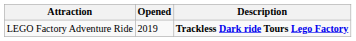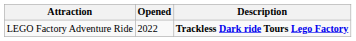 <table class="wikitable sortable">
 <tr>
 <th>Attraction</th>
 <th>Opened</th>
 <th>Description</th>
 </tr>
 <tr>
 <td>LEGO Factory Adventure Ride</td>
-<td>2019</td>
+<td>2022</td>
 <td><strong>Trackless <a href='#'>Dark ride</a> Tours <a href='#'>Lego Factory</a></strong></td>
 </tr>
 </table>
